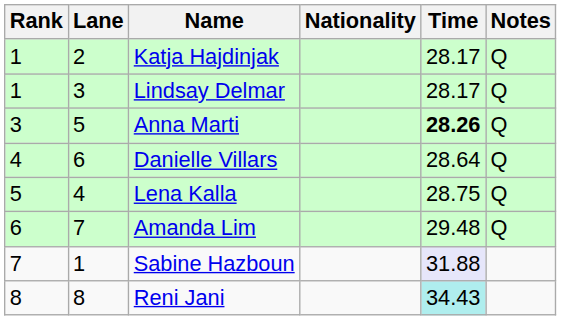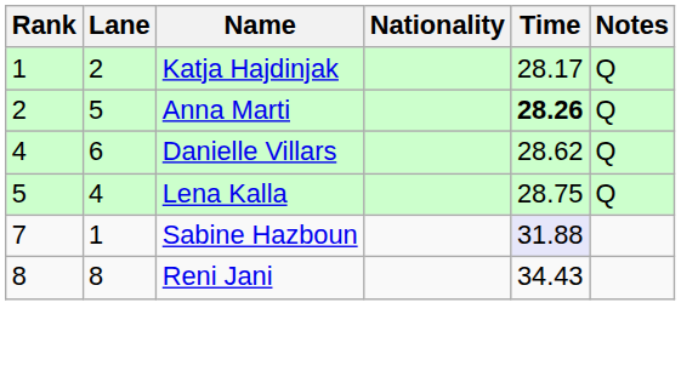 <table class="wikitable">
 <tr>
 <th>Rank</th>
 <th>Lane</th>
 <th>Name</th>
 <th>Nationality</th>
 <th>Time</th>
 <th>Notes</th>
 </tr>
 <tr bgcolor=ccffcc>
 <td>1</td>
 <td>2</td>
 <td><a href='#'>Katja Hajdinjak</a></td>
 <td></td>
 <td>28.17</td>
 <td>Q</td>
 </tr>
 <tr bgcolor=ccffcc>
-<td>1</td>
-<td>3</td>
-<td><a href='#'>Lindsay Delmar</a></td>
-<td></td>
-<td>28.17</td>
-<td>Q</td>
-</tr>
-<tr bgcolor=ccffcc>
-<td>3</td>
+<td>2</td>
 <td>5</td>
 <td><a href='#'>Anna Marti</a></td>
 <td></td>
 <td><strong>28.26</strong></td>
 <td>Q</td>
 </tr>
 <tr bgcolor=ccffcc>
 <td>4</td>
 <td>6</td>
 <td><a href='#'>Danielle Villars</a></td>
 <td></td>
-<td>28.64</td>
+<td>28.62</td>
 <td>Q</td>
 </tr>
 <tr bgcolor=ccffcc>
 <td>5</td>
 <td>4</td>
 <td><a href='#'>Lena Kalla</a></td>
 <td></td>
 <td>28.75</td>
-<td>Q</td>
-</tr>
-<tr bgcolor=ccffcc>
-<td>6</td>
-<td>7</td>
-<td><a href='#'>Amanda Lim</a></td>
-<td></td>
-<td>29.48</td>
 <td>Q</td>
 </tr>
 <tr>
 <td>7</td>
 <td>1</td>
 <td><a href='#'>Sabine Hazboun</a></td>
 <td></td>
 <td style="background: lavender;">31.88</td>
 <td></td>
 </tr>
 <tr>
 <td>8</td>
 <td>8</td>
 <td><a href='#'>Reni Jani</a></td>
 <td></td>
-<td style="background: paleturquoise;">34.43</td>
+<td>34.43</td>
 <td></td>
 </tr>
 </table>
